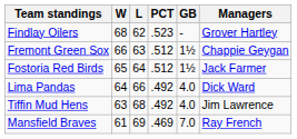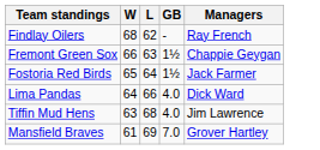 <table class="wikitable">
 <tr>
 <th>Team standings</th>
 <th>W</th>
 <th>L</th>
-<th>PCT</th>
 <th>GB</th>
 <th>Managers</th>
 </tr>
 <tr>
 <td><a href='#'>Findlay Oilers</a></td>
 <td>68</td>
 <td>62</td>
-<td>.523</td>
 <td>-</td>
-<td><a href='#'>Grover Hartley</a></td>
+<td><a href='#'>Ray French</a></td>
 </tr>
 <tr>
 <td><a href='#'>Fremont Green Sox</a></td>
 <td>66</td>
 <td>63</td>
-<td>.512</td>
 <td>1½</td>
 <td><a href='#'>Chappie Geygan</a></td>
 </tr>
 <tr>
 <td><a href='#'>Fostoria Red Birds</a></td>
 <td>65</td>
 <td>64</td>
-<td>.512</td>
 <td>1½</td>
 <td><a href='#'>Jack Farmer</a></td>
 </tr>
 <tr>
 <td><a href='#'>Lima Pandas</a></td>
 <td>64</td>
 <td>66</td>
-<td>.492</td>
 <td>4.0</td>
 <td><a href='#'>Dick Ward</a></td>
 </tr>
 <tr>
 <td><a href='#'>Tiffin Mud Hens</a></td>
 <td>63</td>
 <td>68</td>
-<td>.492</td>
 <td>4.0</td>
 <td>Jim Lawrence</td>
 </tr>
 <tr>
 <td><a href='#'>Mansfield Braves</a></td>
 <td>61</td>
 <td>69</td>
-<td>.469</td>
 <td>7.0</td>
-<td><a href='#'>Ray French</a></td>
+<td><a href='#'>Grover Hartley</a></td>
 </tr>
 </table>
